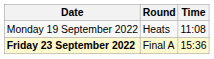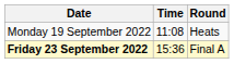 <table class="wikitable">
 <tr>
 <th>Date</th>
+<th>Time</th>
 <th>Round</th>
-<th>Time</th>
 </tr>
 <tr>
 <td>Monday 19 September 2022</td>
+<td>11:08</td>
 <td>Heats</td>
-<td>11:08</td>
 </tr>
 <tr bgcolor=lemonchiffon>
 <td><strong>Friday 23 September 2022</strong></td>
+<td>15:36</td>
 <td>Final A</td>
-<td>15:36</td>
 </tr>
 </table>
